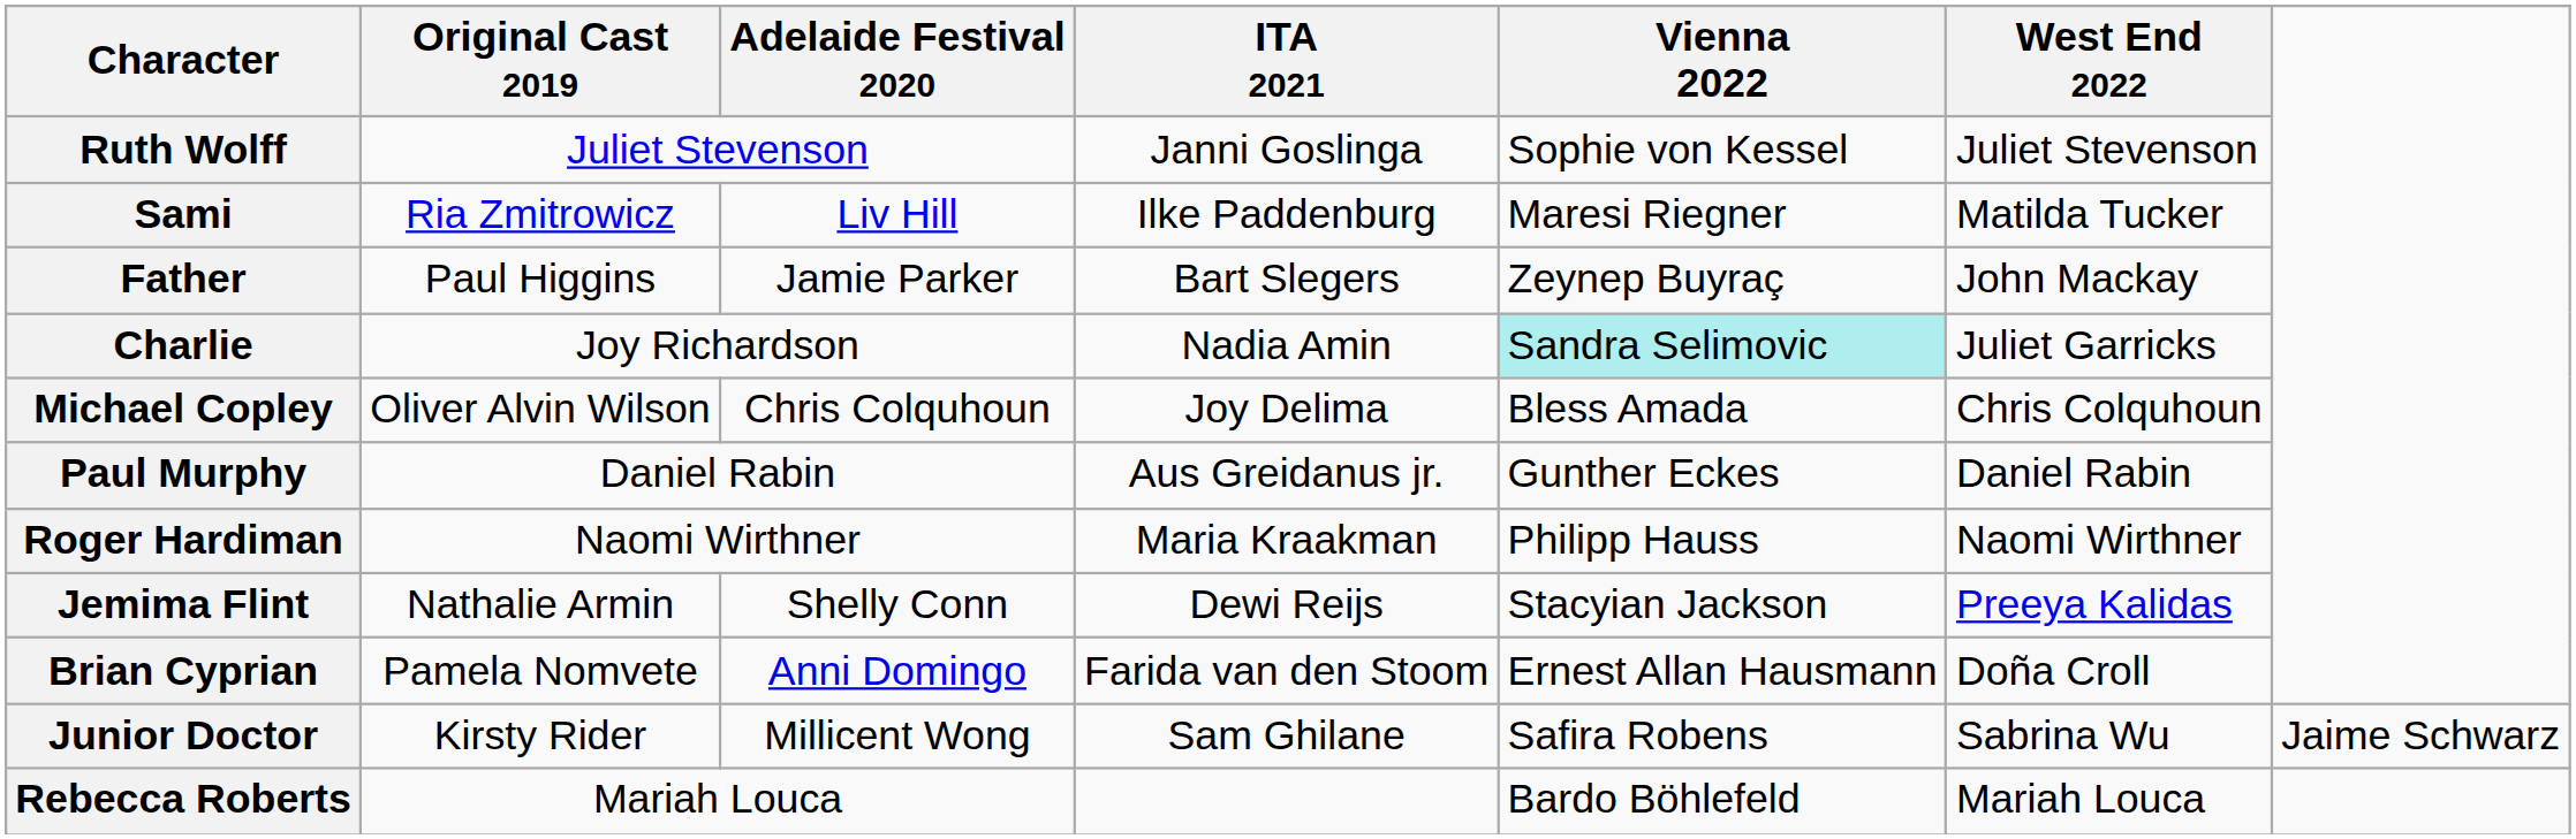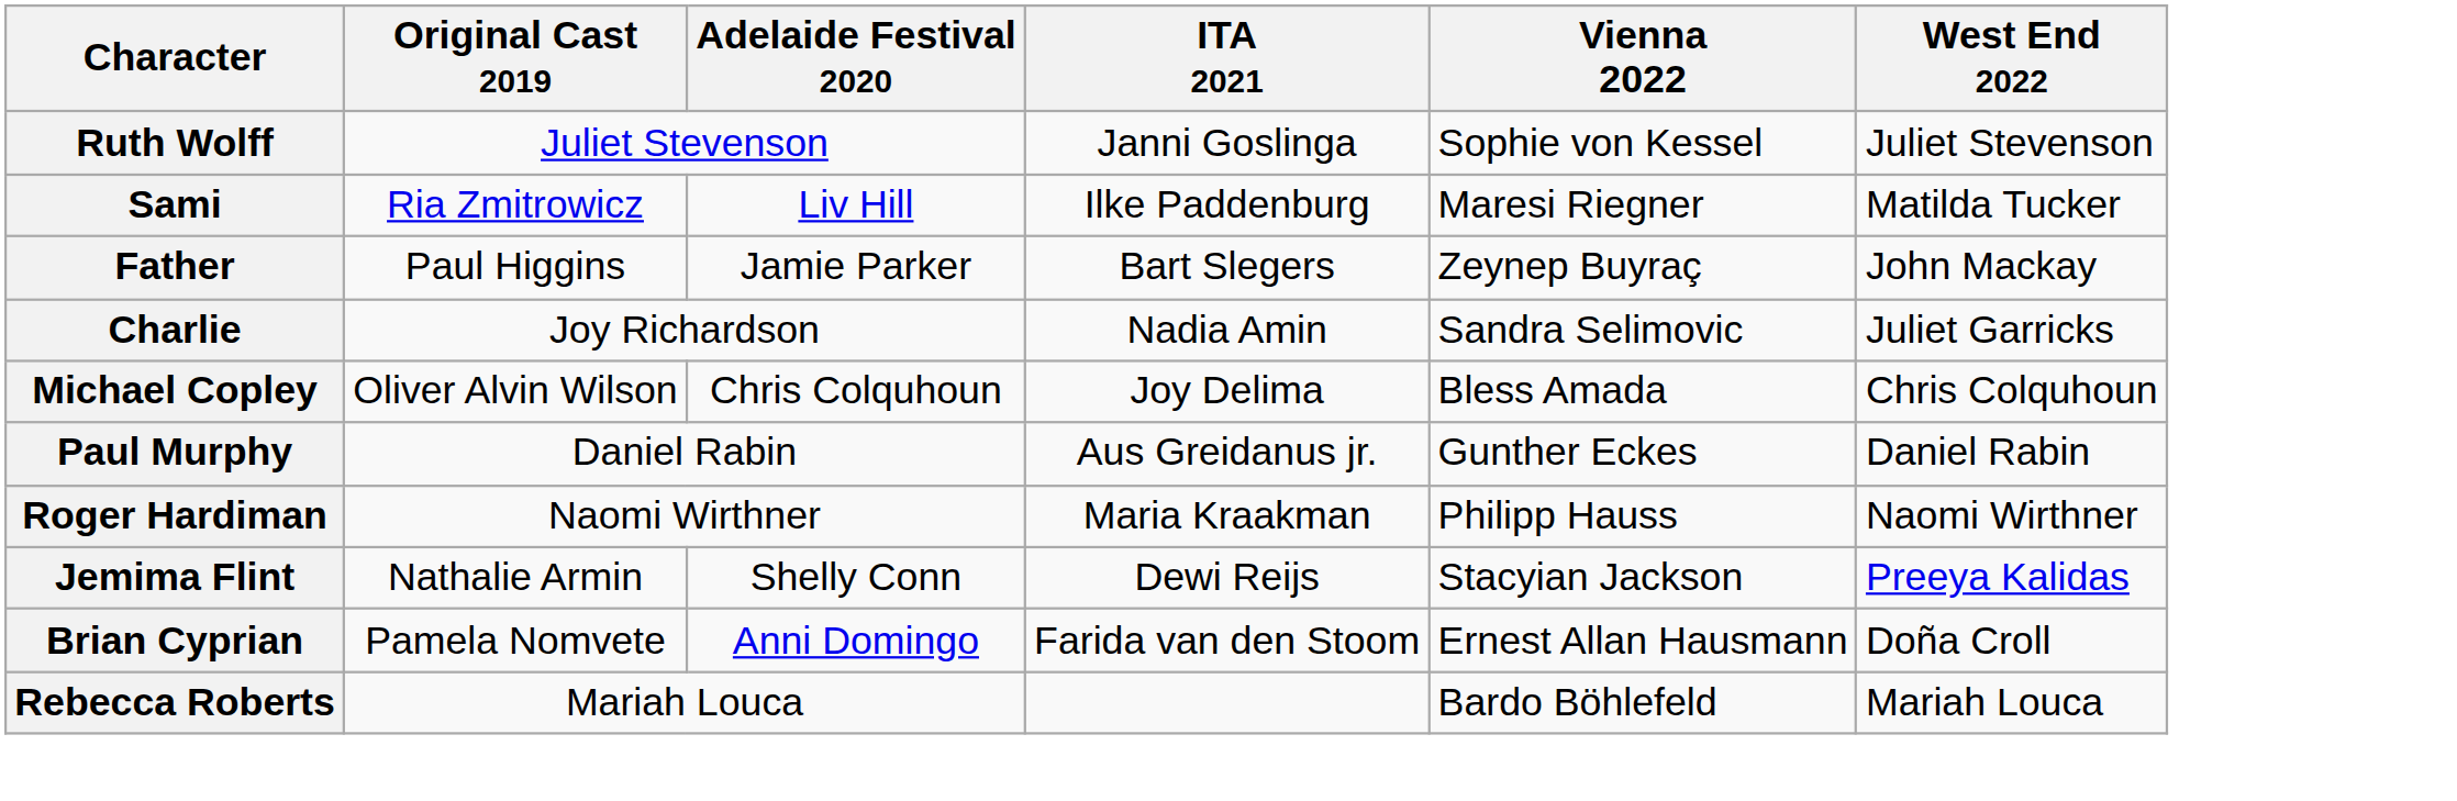 <table class="wikitable">
 <tr>
 <th scope="col">Character</th>
 <th scope="col" class="unsortable">Original Cast<br><small>2019</small></th>
 <th>Adelaide Festival<br><small>2020</small></th>
 <th>ITA<br><small>2021</small></th>
 <th>Vienna<br>2022</th>
 <th>West End<br><small>2022</small></th>
 </tr>
 <tr>
 <th scope="row">Ruth Wolff</th>
 <td colspan="2" align="center"><a href='#'>Juliet Stevenson</a></td>
 <td align="center">Janni Goslinga</td>
 <td>Sophie von Kessel</td>
 <td>Juliet Stevenson</td>
 </tr>
 <tr>
 <th scope="row">Sami</th>
 <td align="center"><a href='#'>Ria Zmitrowicz</a></td>
 <td align="center"><a href='#'>Liv Hill</a></td>
 <td align="center">Ilke Paddenburg</td>
 <td>Maresi Riegner</td>
 <td>Matilda Tucker</td>
 </tr>
 <tr>
 <th>Father</th>
 <td align="center">Paul Higgins</td>
 <td align="center">Jamie Parker</td>
 <td align="center">Bart Slegers</td>
 <td>Zeynep Buyraç</td>
 <td>John Mackay</td>
 </tr>
 <tr>
 <th scope="row">Charlie</th>
 <td colspan="2" align="center">Joy Richardson</td>
 <td align="center">Nadia Amin</td>
-<td style="background: paleturquoise;">Sandra Selimovic</td>
+<td>Sandra Selimovic</td>
 <td>Juliet Garricks</td>
 </tr>
 <tr>
 <th scope="row">Michael Copley</th>
 <td align="center">Oliver Alvin Wilson</td>
 <td align="center">Chris Colquhoun</td>
 <td align="center">Joy Delima</td>
 <td>Bless Amada</td>
 <td>Chris Colquhoun</td>
 </tr>
 <tr>
 <th scope="row">Paul Murphy</th>
 <td colspan="2" align="center">Daniel Rabin</td>
 <td align="center">Aus Greidanus jr.</td>
 <td>Gunther Eckes</td>
 <td>Daniel Rabin</td>
 </tr>
 <tr>
 <th scope="row">Roger Hardiman</th>
 <td colspan="2" align="center">Naomi Wirthner</td>
 <td align="center">Maria Kraakman</td>
 <td>Philipp Hauss</td>
 <td>Naomi Wirthner</td>
 </tr>
 <tr>
 <th scope="row">Jemima Flint</th>
 <td align="center">Nathalie Armin</td>
 <td align="center">Shelly Conn</td>
 <td align="center">Dewi Reijs</td>
 <td>Stacyian Jackson</td>
 <td><a href='#'>Preeya Kalidas</a></td>
 </tr>
 <tr>
 <th scope="row">Brian Cyprian</th>
 <td align="center">Pamela Nomvete</td>
 <td align="center"><a href='#'>Anni Domingo</a></td>
 <td align="center">Farida van den Stoom</td>
 <td>Ernest Allan Hausmann</td>
 <td>Doña Croll</td>
 </tr>
 <tr>
-<th>Junior Doctor</th>
-<td align="center">Kirsty Rider</td>
-<td align="center">Millicent Wong</td>
-<td align="center">Sam Ghilane</td>
-<td>Safira Robens</td>
-<td>Sabrina Wu</td>
-<td>Jaime Schwarz</td>
-</tr>
-<tr>
 <th>Rebecca Roberts</th>
 <td colspan="2" align="center">Mariah Louca</td>
 <td align="center"></td>
 <td>Bardo Böhlefeld</td>
 <td>Mariah Louca</td>
 </tr>
 </table>
